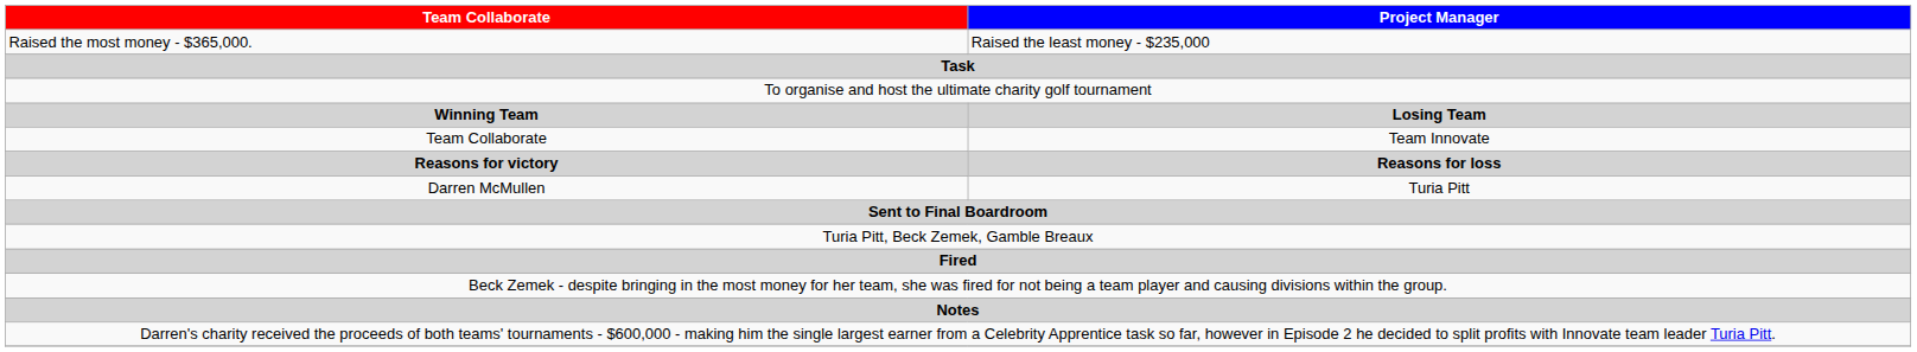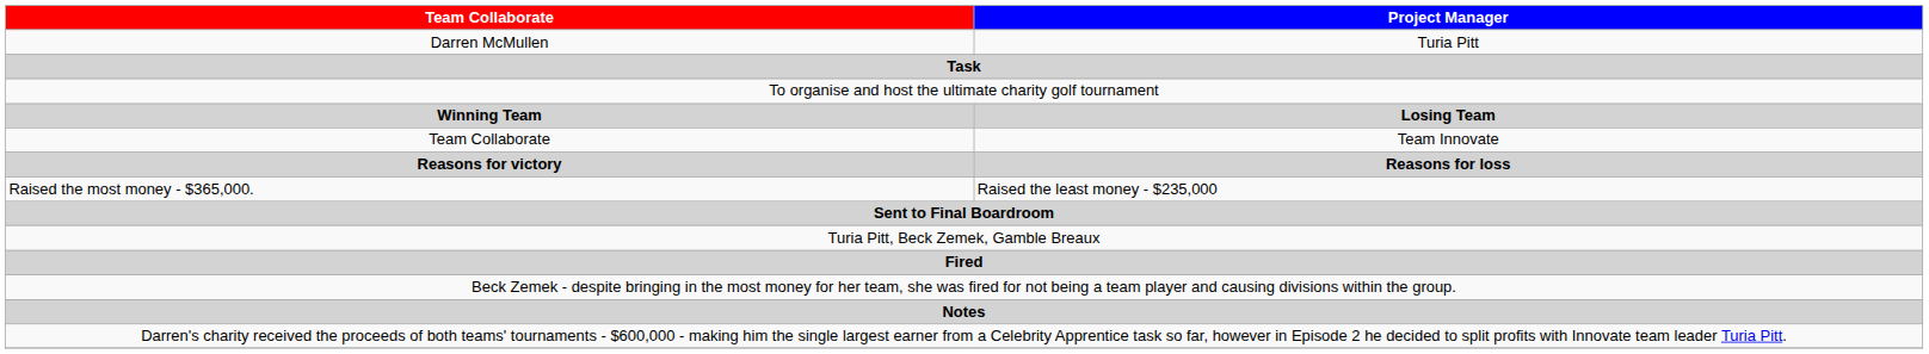 <table class="wikitable" style="text-align: center; width:100%">
 <tr>
 <th style="text-align:center; background:red;color:white">Team Collaborate </th>
 <th style="text-align:center; background:blue;color:white"> Project Manager</th>
 </tr>
-<tr style="text-align: left; ">
-<td>Raised the most money - $365,000.</td>
-<td>Raised the least money - $235,000</td>
+<tr>
+<td>Darren McMullen</td>
+<td>Turia Pitt</td>
 </tr>
 <tr>
 <th colspan="2" style="text-align:center; background:lightgrey;">Task</th>
 </tr>
 <tr>
 <td colspan="2">To organise and host the ultimate charity golf tournament</td>
 </tr>
 <tr>
 <th style="text-align:center; background:lightgrey;">Winning Team</th>
 <th style="text-align:center; background:lightgrey;">Losing Team</th>
 </tr>
 <tr>
 <td>Team Collaborate</td>
 <td>Team Innovate</td>
 </tr>
 <tr>
 <th style="text-align:center; background:lightgrey;">Reasons for victory</th>
 <th style="text-align:center; background:lightgrey;">Reasons for loss</th>
 </tr>
-<tr>
-<td>Darren McMullen</td>
-<td>Turia Pitt</td>
+<tr style="text-align: left; ">
+<td>Raised the most money - $365,000.</td>
+<td>Raised the least money - $235,000</td>
 </tr>
 <tr>
 <th colspan="2" style="text-align:center; background:lightgrey;">Sent to Final Boardroom</th>
 </tr>
 <tr>
 <td colspan="2">Turia Pitt, Beck Zemek, Gamble Breaux</td>
 </tr>
 <tr>
 <th colspan="2" style="text-align:center; background:lightgrey;">Fired</th>
 </tr>
 <tr>
 <td colspan="2">Beck Zemek - despite bringing in the most money for her team, she was fired for not being a team player and causing divisions within the group.</td>
 </tr>
 <tr>
 <th colspan="2" style="text-align:center; background:lightgrey;">Notes</th>
 </tr>
 <tr>
 <td colspan="2">Darren's charity received the proceeds of both teams' tournaments - $600,000 - making him the single largest earner from a Celebrity Apprentice task so far, however in Episode 2 he decided to split profits with Innovate team leader <a href='#'>Turia Pitt</a>.</td>
 </tr>
 <tr>
 </tr>
 </table>
